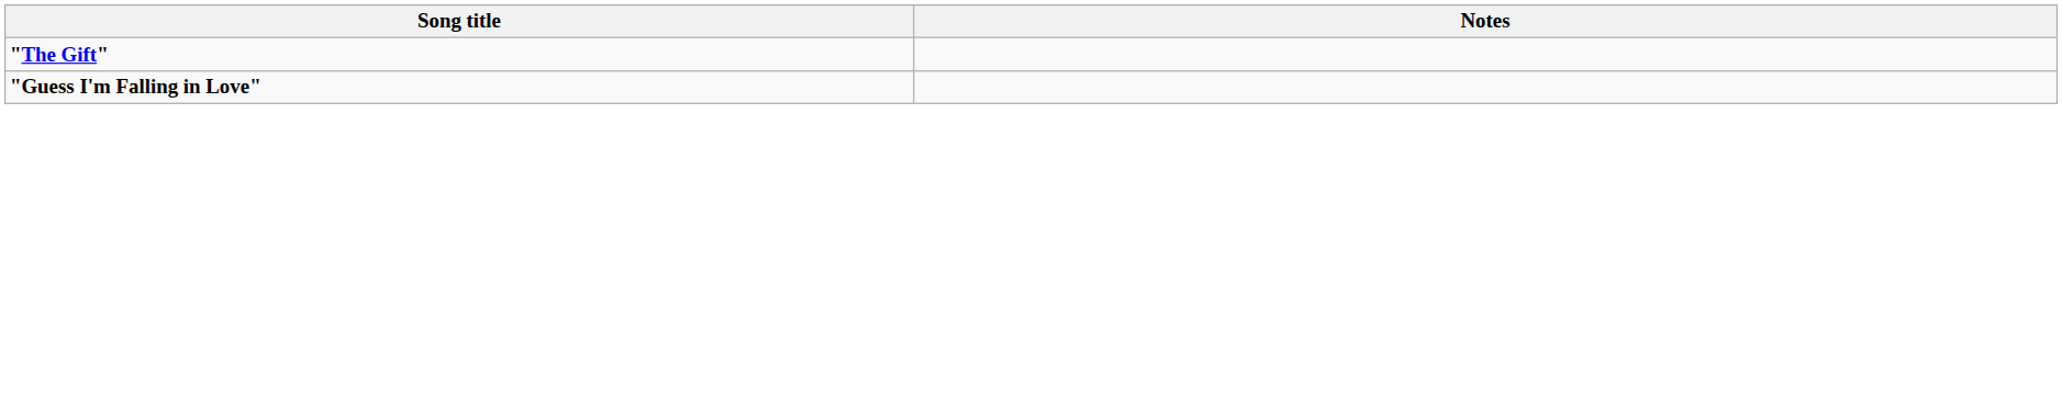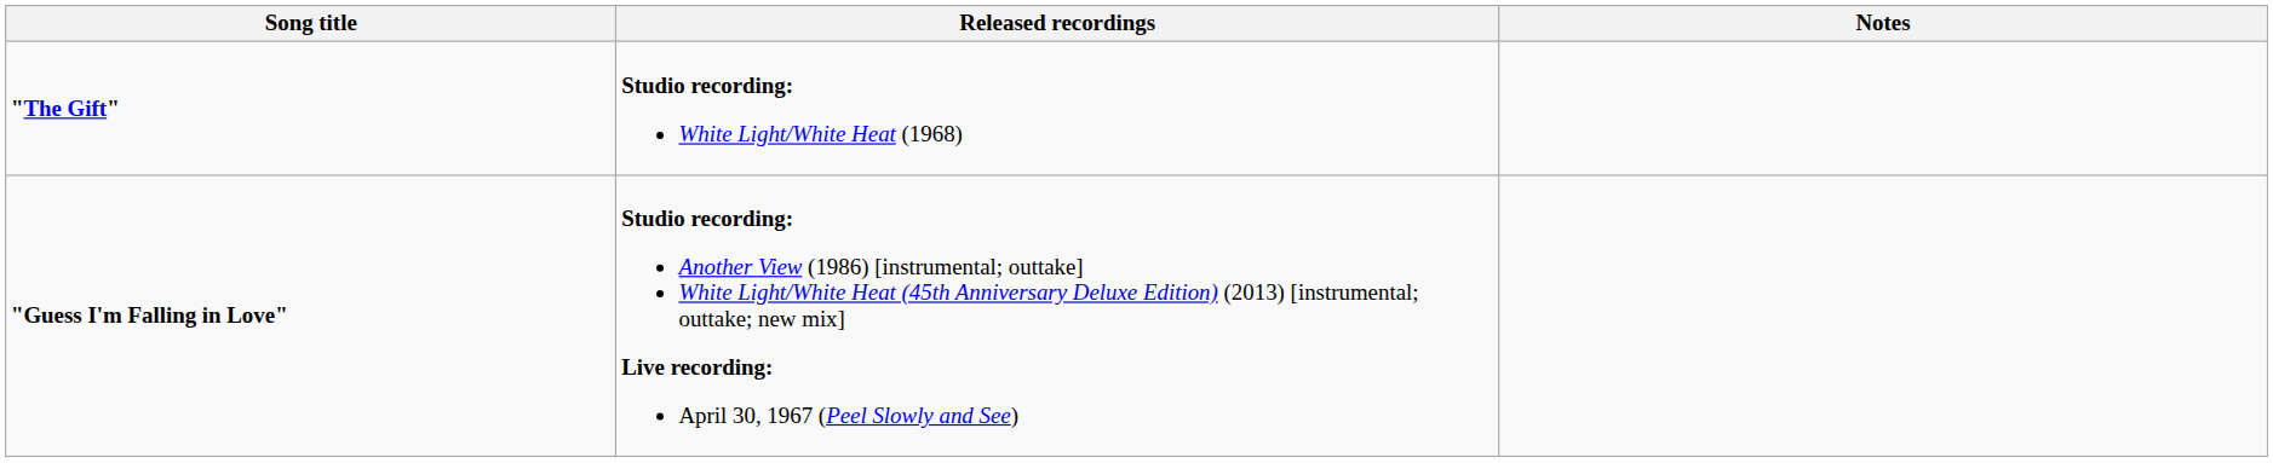 <table class="wikitable" style="width:100%;">
 <tr>
 <th style="width:27%;">Song title</th>
+<th style="width:39%;">Released recordings</th>
 <th style="width:34%;">Notes</th>
 </tr>
 <tr>
 <td><strong>"<a href='#'>The Gift</a>"</strong></td>
+<td><br><strong>Studio recording:</strong><ul><li><em><a href='#'>White Light/White Heat</a></em> (1968)</li></ul></td>
 <td></td>
 </tr>
 <tr>
 <td><strong>"Guess I'm Falling in Love"</strong></td>
+<td><br><strong>Studio recording:</strong><ul><li><em><a href='#'>Another View</a></em> (1986) [instrumental; outtake]</li><li><em><a href='#'>White Light/White Heat (45th Anniversary Deluxe Edition)</a></em> (2013) [instrumental; outtake; new mix]</li></ul><strong>Live recording:</strong><ul><li>April 30, 1967 (<em><a href='#'>Peel Slowly and See</a></em>)</li></ul></td>
 <td></td>
 </tr>
 </table>
